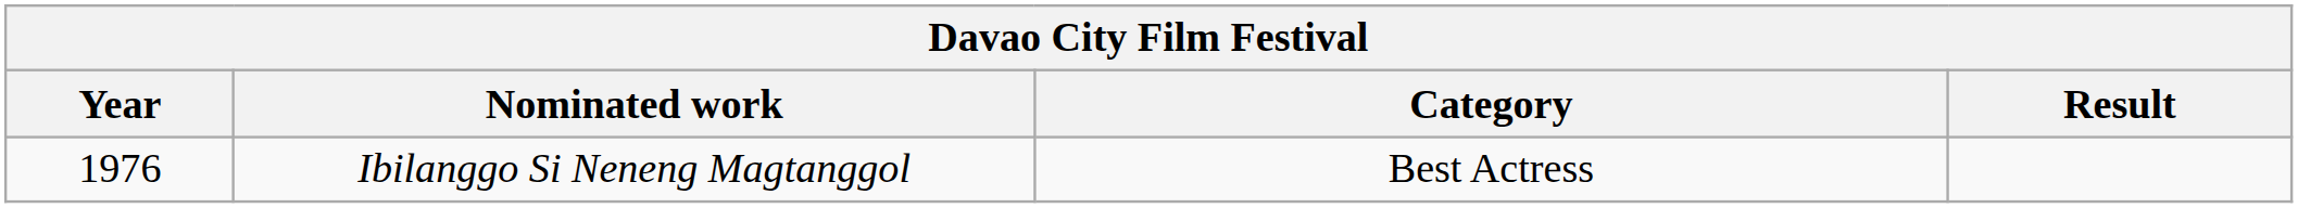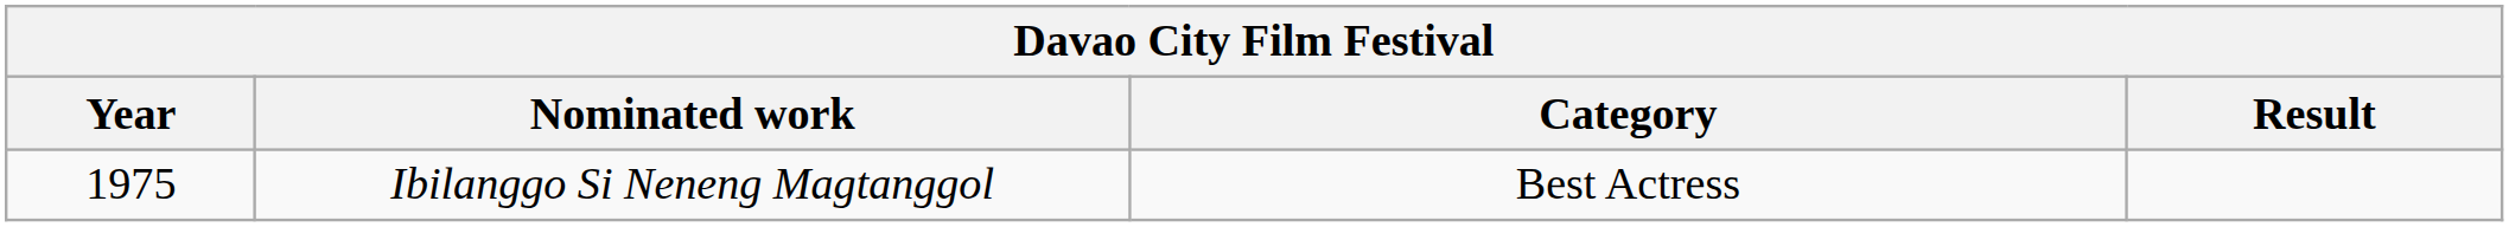 <table width="70%" class="wikitable sortable">
 <tr>
 <th colspan="4" align="center"><strong>Davao City Film Festival</strong></th>
 </tr>
 <tr>
 <th width="10%">Year</th>
 <th width="35%">Nominated work</th>
 <th width="40%">Category</th>
 <th width="15%">Result</th>
 </tr>
 <tr>
-<td align="center">1976</td>
+<td align="center">1975</td>
 <td align="center"><em>Ibilanggo Si Neneng Magtanggol</em></td>
 <td align="center">Best Actress</td>
 <td></td>
 </tr>
 </table>
